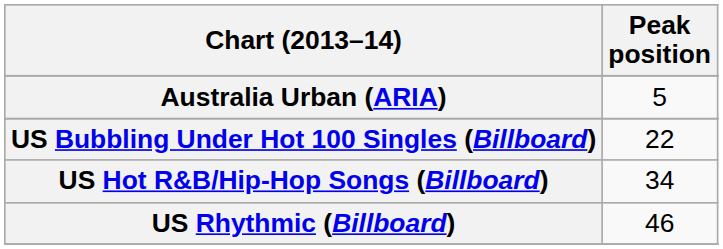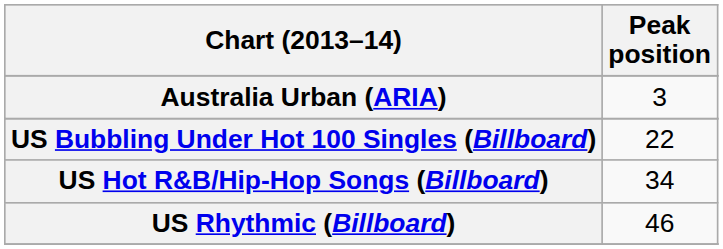 <table class="wikitable sortable plainrowheaders" style="text-align:center">
 <tr>
 <th>Chart (2013–14)</th>
 <th>Peak<br>position</th>
 </tr>
 <tr>
 </tr>
 <tr>
 <th scope="row">Australia Urban (<a href='#'>ARIA</a>)</th>
-<td>5</td>
+<td>3</td>
 </tr>
 <tr>
 </tr>
 <tr>
 </tr>
 <tr>
 </tr>
 <tr>
 </tr>
 <tr>
 </tr>
 <tr>
 </tr>
 <tr>
 </tr>
 <tr>
 <th scope="row">US <a href='#'>Bubbling Under Hot 100 Singles</a> (<em><a href='#'>Billboard</a></em>)</th>
 <td>22</td>
 </tr>
 <tr>
 <th scope="row">US <a href='#'>Hot R&B/Hip-Hop Songs</a> (<em><a href='#'>Billboard</a></em>)</th>
 <td>34</td>
 </tr>
 <tr>
 <th scope="row">US <a href='#'>Rhythmic</a> (<em><a href='#'>Billboard</a></em>)</th>
 <td>46</td>
 </tr>
 <tr>
 </tr>
 <tr>
 </tr>
 </table>
